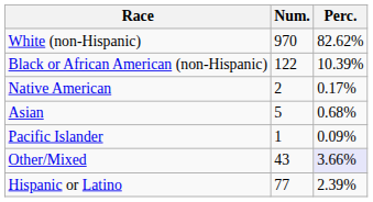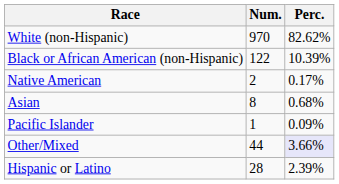 <table class="wikitable">
 <tr>
 <th>Race</th>
 <th>Num.</th>
 <th>Perc.</th>
 </tr>
 <tr>
 <td><a href='#'>White</a> (non-Hispanic)</td>
 <td>970</td>
 <td>82.62%</td>
 </tr>
 <tr>
 <td><a href='#'>Black or African American</a> (non-Hispanic)</td>
 <td>122</td>
 <td>10.39%</td>
 </tr>
 <tr>
 <td><a href='#'>Native American</a></td>
 <td>2</td>
 <td>0.17%</td>
 </tr>
 <tr>
 <td><a href='#'>Asian</a></td>
-<td>5</td>
+<td>8</td>
 <td>0.68%</td>
 </tr>
 <tr>
 <td><a href='#'>Pacific Islander</a></td>
 <td>1</td>
 <td>0.09%</td>
 </tr>
 <tr>
 <td><a href='#'>Other/Mixed</a></td>
-<td>43</td>
+<td>44</td>
 <td style="background: lavender;">3.66%</td>
 </tr>
 <tr>
 <td><a href='#'>Hispanic</a> or <a href='#'>Latino</a></td>
-<td>77</td>
+<td>28</td>
 <td>2.39%</td>
 </tr>
 </table>
